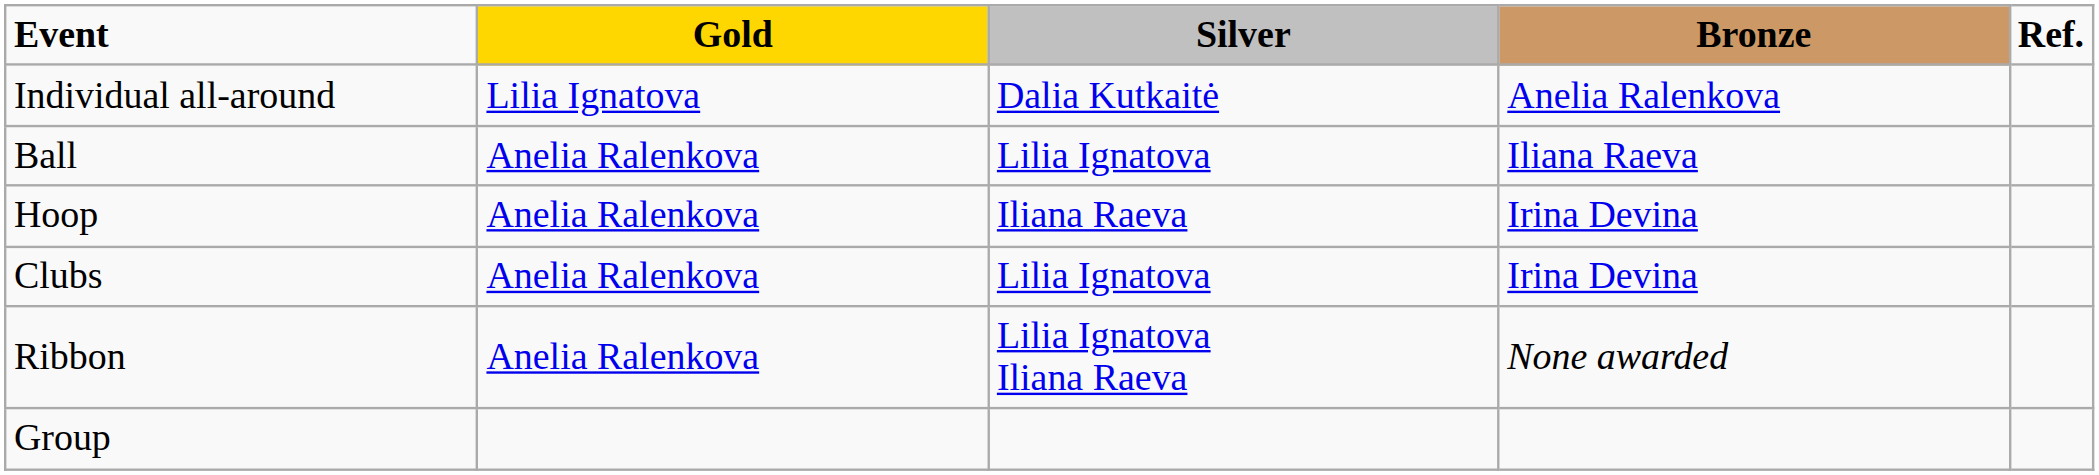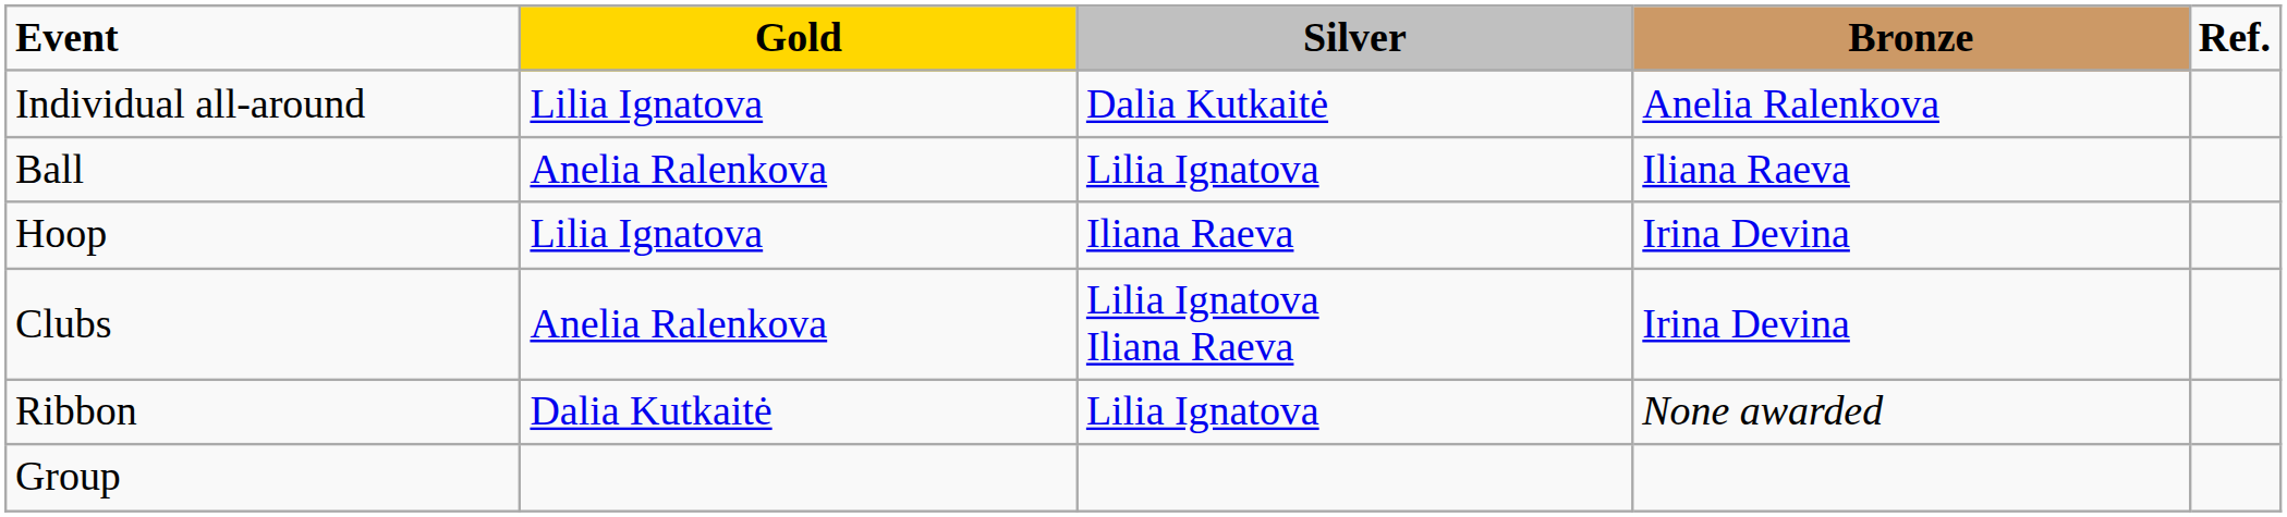 <table class="wikitable">
 <tr>
 <td style="width:12em;"><strong>Event</strong></td>
 <td style="text-align:center; background:gold; width:13em;"><strong>Gold</strong></td>
 <td style="text-align:center; background:silver; width:13em;"><strong>Silver</strong></td>
 <td style="text-align:center; background:#c96; width:13em;"><strong>Bronze</strong></td>
 <td style="width:1em;"><strong>Ref.</strong></td>
 </tr>
 <tr>
 <td>Individual all-around</td>
 <td> <a href='#'>Lilia Ignatova</a></td>
 <td> <a href='#'>Dalia Kutkaitė</a></td>
 <td> <a href='#'>Anelia Ralenkova</a></td>
 <td></td>
 </tr>
 <tr>
 <td>Ball</td>
 <td> <a href='#'>Anelia Ralenkova</a></td>
 <td> <a href='#'>Lilia Ignatova</a></td>
 <td> <a href='#'>Iliana Raeva</a></td>
 <td></td>
 </tr>
 <tr>
 <td>Hoop</td>
-<td> <a href='#'>Anelia Ralenkova</a></td>
+<td> <a href='#'>Lilia Ignatova</a></td>
 <td> <a href='#'>Iliana Raeva</a></td>
 <td> <a href='#'>Irina Devina</a></td>
 <td></td>
 </tr>
 <tr>
 <td>Clubs</td>
 <td> <a href='#'>Anelia Ralenkova</a></td>
-<td> <a href='#'>Lilia Ignatova</a></td>
+<td> <a href='#'>Lilia Ignatova</a> <br>  <a href='#'>Iliana Raeva</a></td>
 <td> <a href='#'>Irina Devina</a></td>
 <td></td>
 </tr>
 <tr>
 <td>Ribbon</td>
-<td> <a href='#'>Anelia Ralenkova</a></td>
-<td> <a href='#'>Lilia Ignatova</a> <br>  <a href='#'>Iliana Raeva</a></td>
+<td> <a href='#'>Dalia Kutkaitė</a></td>
+<td> <a href='#'>Lilia Ignatova</a></td>
 <td><em>None awarded</em></td>
 <td></td>
 </tr>
 <tr>
 <td>Group</td>
 <td></td>
 <td></td>
 <td></td>
 <td></td>
 </tr>
 </table>
